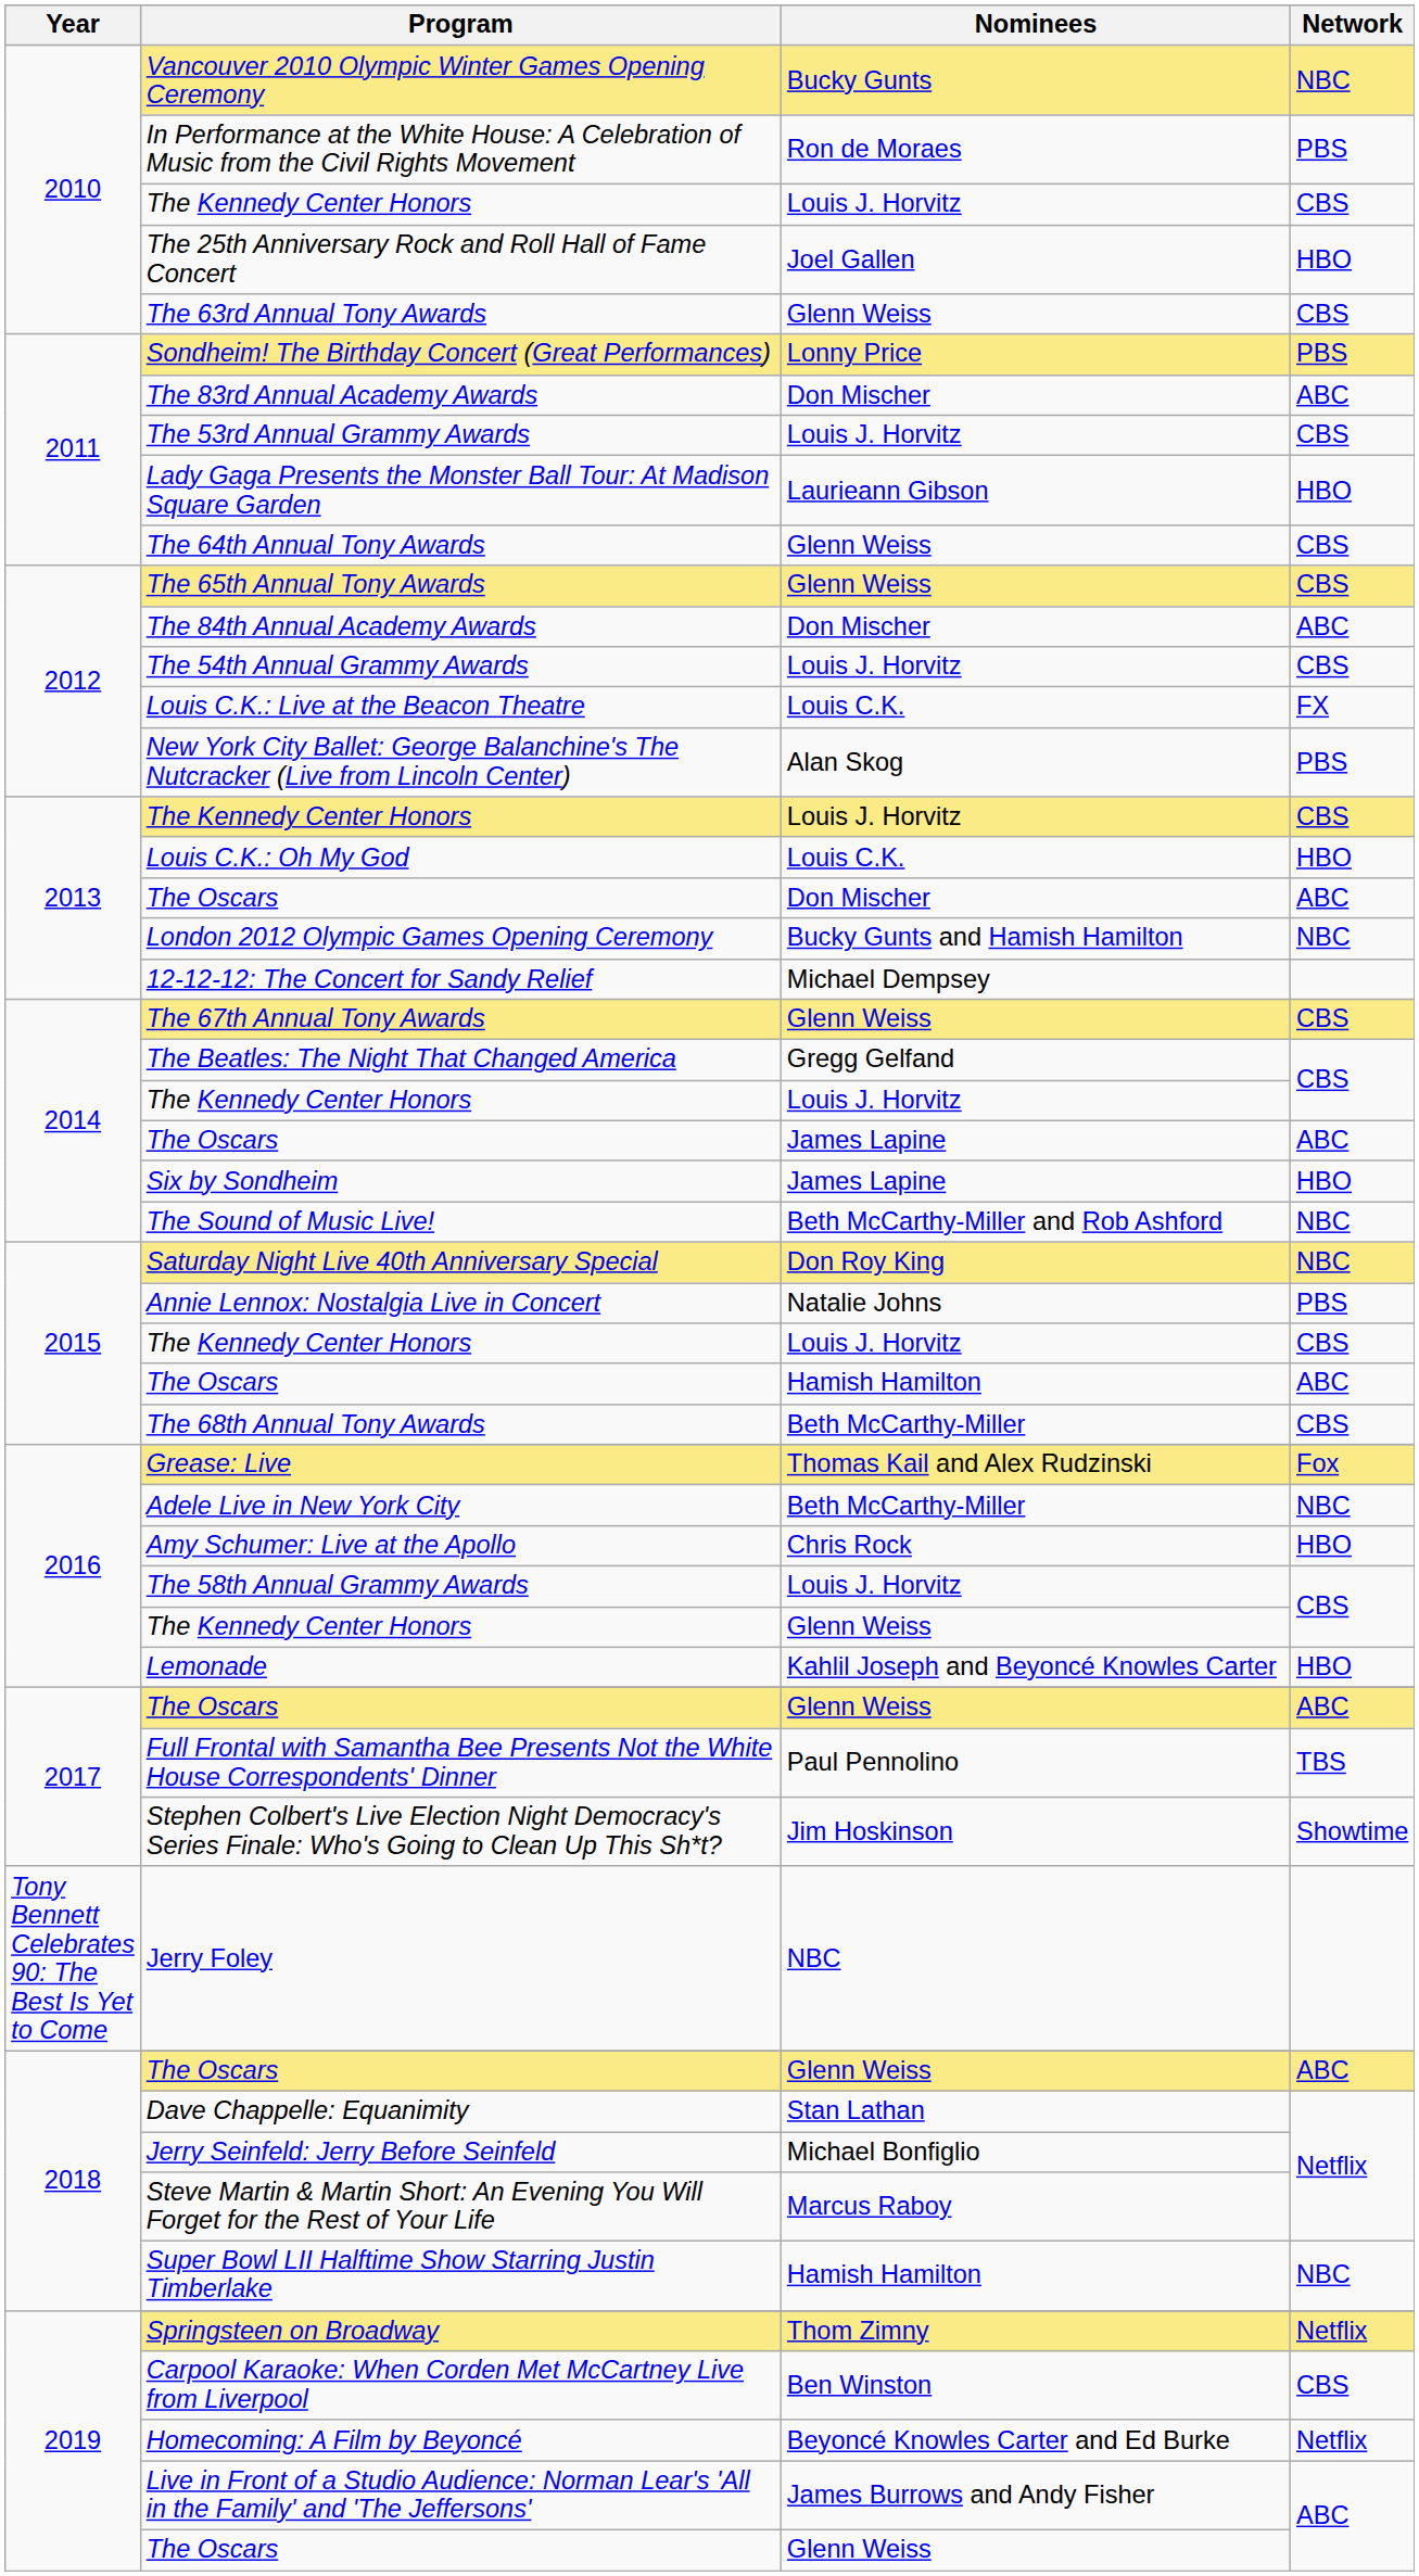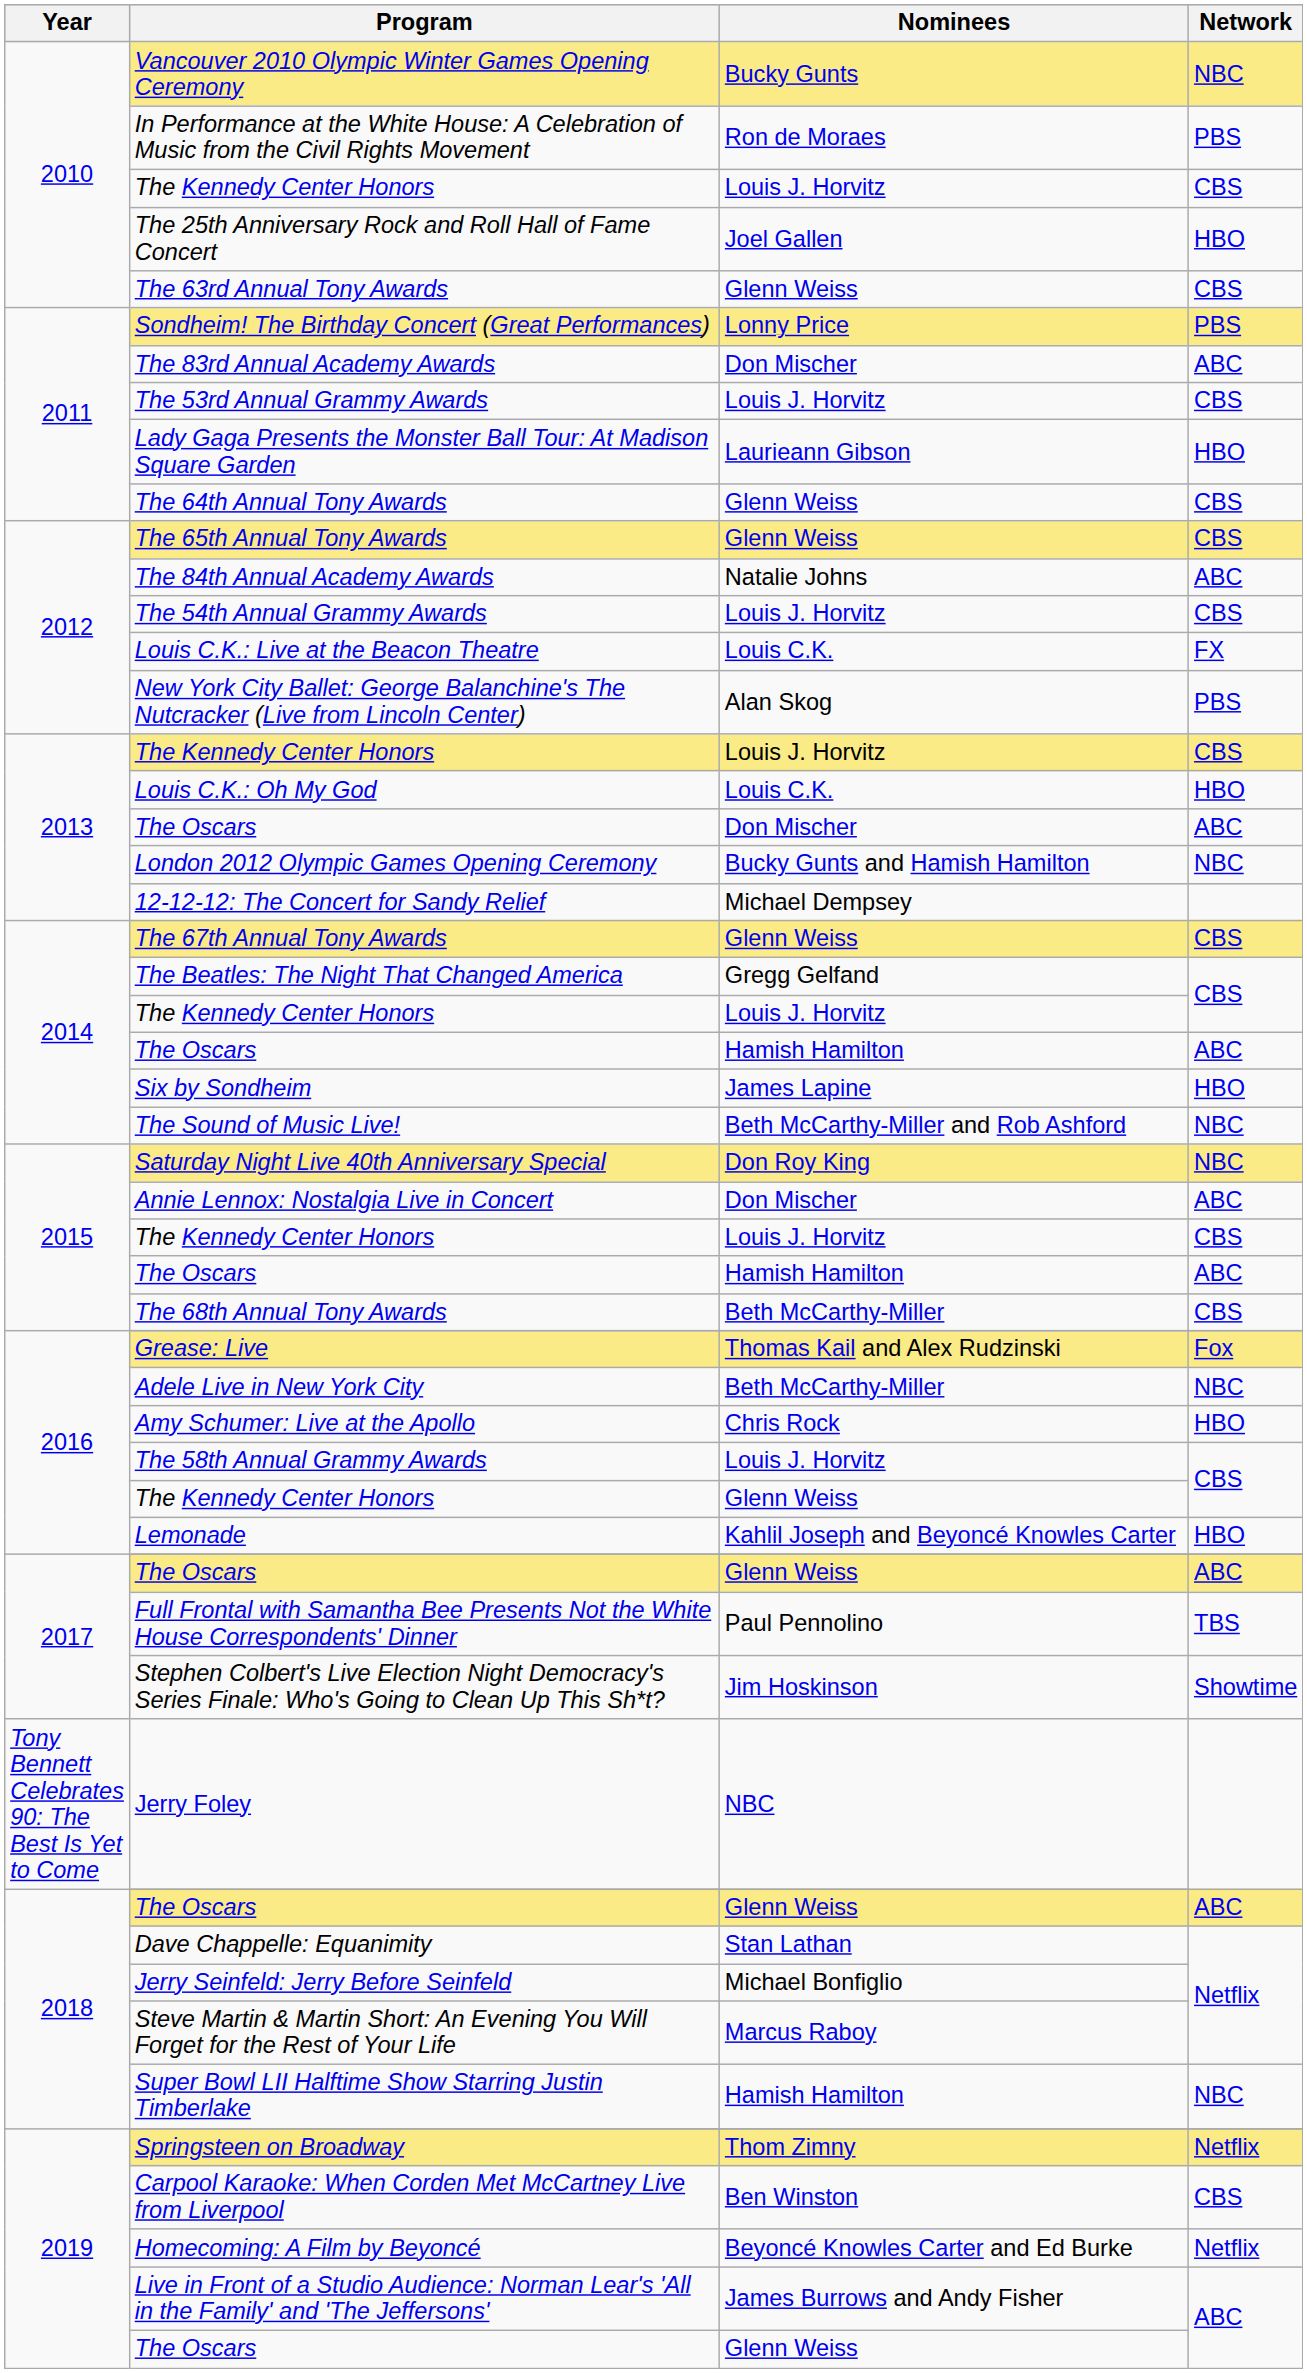 <table class="wikitable" style="width:100%">
 <tr bgcolor="#bebebe">
 <th width="5%">Year</th>
 <th width="50%">Program</th>
 <th width="40%">Nominees</th>
 <th width="5%">Network</th>
 </tr>
 <tr>
 <td rowspan="5" align=center><a href='#'>2010</a><br></td>
 <td style="background:#FAEB86;"><em><a href='#'>Vancouver 2010 Olympic Winter Games Opening Ceremony</a></em></td>
 <td style="background:#FAEB86;"><a href='#'>Bucky Gunts</a></td>
 <td style="background:#FAEB86;"><a href='#'>NBC</a></td>
 </tr>
 <tr>
 <td><em>In Performance at the White House: A Celebration of Music from the Civil Rights Movement</em></td>
 <td><a href='#'>Ron de Moraes</a></td>
 <td><a href='#'>PBS</a></td>
 </tr>
 <tr>
 <td><em>The <a href='#'>Kennedy Center Honors</a></em></td>
 <td><a href='#'>Louis J. Horvitz</a></td>
 <td><a href='#'>CBS</a></td>
 </tr>
 <tr>
 <td><em>The 25th Anniversary Rock and Roll Hall of Fame Concert</em></td>
 <td><a href='#'>Joel Gallen</a></td>
 <td><a href='#'>HBO</a></td>
 </tr>
 <tr>
 <td><em><a href='#'>The 63rd Annual Tony Awards</a></em></td>
 <td><a href='#'>Glenn Weiss</a></td>
 <td><a href='#'>CBS</a></td>
 </tr>
 <tr>
 <td rowspan="5" align=center><a href='#'>2011</a><br></td>
 <td style="background:#FAEB86;"><em><a href='#'>Sondheim! The Birthday Concert</a> (<a href='#'>Great Performances</a>)</em></td>
 <td style="background:#FAEB86;"><a href='#'>Lonny Price</a></td>
 <td style="background:#FAEB86;"><a href='#'>PBS</a></td>
 </tr>
 <tr>
 <td><em><a href='#'>The 83rd Annual Academy Awards</a></em></td>
 <td><a href='#'>Don Mischer</a></td>
 <td><a href='#'>ABC</a></td>
 </tr>
 <tr>
 <td><em><a href='#'>The 53rd Annual Grammy Awards</a></em></td>
 <td><a href='#'>Louis J. Horvitz</a></td>
 <td><a href='#'>CBS</a></td>
 </tr>
 <tr>
 <td><em><a href='#'>Lady Gaga Presents the Monster Ball Tour: At Madison Square Garden</a></em></td>
 <td><a href='#'>Laurieann Gibson</a></td>
 <td><a href='#'>HBO</a></td>
 </tr>
 <tr>
 <td><em><a href='#'>The 64th Annual Tony Awards</a></em></td>
 <td><a href='#'>Glenn Weiss</a></td>
 <td><a href='#'>CBS</a></td>
 </tr>
 <tr>
 <td rowspan="5" align=center><a href='#'>2012</a><br></td>
 <td style="background:#FAEB86;"><em><a href='#'>The 65th Annual Tony Awards</a></em></td>
 <td style="background:#FAEB86;"><a href='#'>Glenn Weiss</a></td>
 <td style="background:#FAEB86;"><a href='#'>CBS</a></td>
 </tr>
 <tr>
 <td><em><a href='#'>The 84th Annual Academy Awards</a></em></td>
-<td><a href='#'>Don Mischer</a></td>
+<td>Natalie Johns</td>
 <td><a href='#'>ABC</a></td>
 </tr>
 <tr>
 <td><em><a href='#'>The 54th Annual Grammy Awards</a></em></td>
 <td><a href='#'>Louis J. Horvitz</a></td>
 <td><a href='#'>CBS</a></td>
 </tr>
 <tr>
 <td><em><a href='#'>Louis C.K.: Live at the Beacon Theatre</a></em></td>
 <td><a href='#'>Louis C.K.</a></td>
 <td><a href='#'>FX</a></td>
 </tr>
 <tr>
 <td><em><a href='#'>New York City Ballet: George Balanchine's The Nutcracker</a> (<a href='#'>Live from Lincoln Center</a>)</em></td>
 <td>Alan Skog</td>
 <td><a href='#'>PBS</a></td>
 </tr>
 <tr>
 <td rowspan="5" align=center><a href='#'>2013</a><br></td>
 <td style="background:#FAEB86;"><em><a href='#'>The Kennedy Center Honors</a></em></td>
 <td style="background:#FAEB86;">Louis J. Horvitz</td>
 <td style="background:#FAEB86;"><a href='#'>CBS</a></td>
 </tr>
 <tr>
 <td><em><a href='#'>Louis C.K.: Oh My God</a></em></td>
 <td><a href='#'>Louis C.K.</a></td>
 <td><a href='#'>HBO</a></td>
 </tr>
 <tr>
 <td><em><a href='#'>The Oscars</a></em></td>
 <td><a href='#'>Don Mischer</a></td>
 <td><a href='#'>ABC</a></td>
 </tr>
 <tr>
 <td><em><a href='#'>London 2012 Olympic Games Opening Ceremony</a></em></td>
 <td><a href='#'>Bucky Gunts</a> and <a href='#'>Hamish Hamilton</a></td>
 <td><a href='#'>NBC</a></td>
 </tr>
 <tr>
 <td><em><a href='#'>12-12-12: The Concert for Sandy Relief</a></em></td>
 <td>Michael Dempsey</td>
 <td></td>
 </tr>
 <tr>
 <td rowspan="6" align=center><a href='#'>2014</a><br></td>
 <td style="background:#FAEB86;"><em><a href='#'>The 67th Annual Tony Awards</a></em></td>
 <td style="background:#FAEB86;"><a href='#'>Glenn Weiss</a></td>
 <td style="background:#FAEB86;"><a href='#'>CBS</a></td>
 </tr>
 <tr>
 <td><em><a href='#'>The Beatles: The Night That Changed America</a></em></td>
 <td>Gregg Gelfand</td>
 <td rowspan=2><a href='#'>CBS</a></td>
 </tr>
 <tr>
 <td><em>The <a href='#'>Kennedy Center Honors</a></em></td>
 <td><a href='#'>Louis J. Horvitz</a></td>
 </tr>
 <tr>
 <td><em><a href='#'>The Oscars</a></em></td>
-<td><a href='#'>James Lapine</a></td>
+<td><a href='#'>Hamish Hamilton</a></td>
 <td><a href='#'>ABC</a></td>
 </tr>
 <tr>
 <td><em><a href='#'>Six by Sondheim</a></em></td>
 <td><a href='#'>James Lapine</a></td>
 <td><a href='#'>HBO</a></td>
 </tr>
 <tr>
 <td><em><a href='#'>The Sound of Music Live!</a></em></td>
 <td><a href='#'>Beth McCarthy-Miller</a> and <a href='#'>Rob Ashford</a></td>
 <td><a href='#'>NBC</a></td>
 </tr>
 <tr>
 <td rowspan="5" align=center><a href='#'>2015</a><br></td>
 <td style="background:#FAEB86;"><em><a href='#'>Saturday Night Live 40th Anniversary Special</a></em></td>
 <td style="background:#FAEB86;"><a href='#'>Don Roy King</a></td>
 <td style="background:#FAEB86;"><a href='#'>NBC</a></td>
 </tr>
 <tr>
 <td><em><a href='#'>Annie Lennox: Nostalgia Live in Concert</a></em></td>
-<td>Natalie Johns</td>
-<td><a href='#'>PBS</a></td>
+<td><a href='#'>Don Mischer</a></td>
+<td><a href='#'>ABC</a></td>
 </tr>
 <tr>
 <td><em>The <a href='#'>Kennedy Center Honors</a></em></td>
 <td><a href='#'>Louis J. Horvitz</a></td>
 <td><a href='#'>CBS</a></td>
 </tr>
 <tr>
 <td><em><a href='#'>The Oscars</a></em></td>
 <td><a href='#'>Hamish Hamilton</a></td>
 <td><a href='#'>ABC</a></td>
 </tr>
 <tr>
 <td><em><a href='#'>The 68th Annual Tony Awards</a></em></td>
 <td><a href='#'>Beth McCarthy-Miller</a></td>
 <td><a href='#'>CBS</a></td>
 </tr>
 <tr>
 <td rowspan="7" align=center><a href='#'>2016</a><br></td>
 </tr>
 <tr style="background:#FAEB86;">
 <td><em><a href='#'>Grease: Live</a></em></td>
 <td><a href='#'>Thomas Kail</a> and Alex Rudzinski</td>
 <td><a href='#'>Fox</a></td>
 </tr>
 <tr>
 <td><em><a href='#'>Adele Live in New York City</a></em></td>
 <td><a href='#'>Beth McCarthy-Miller</a></td>
 <td><a href='#'>NBC</a></td>
 </tr>
 <tr>
 <td><em><a href='#'>Amy Schumer: Live at the Apollo</a></em></td>
 <td><a href='#'>Chris Rock</a></td>
 <td><a href='#'>HBO</a></td>
 </tr>
 <tr>
 <td><em><a href='#'>The 58th Annual Grammy Awards</a></em></td>
 <td><a href='#'>Louis J. Horvitz</a></td>
 <td rowspan="2"><a href='#'>CBS</a></td>
 </tr>
 <tr>
 <td><em>The <a href='#'>Kennedy Center Honors</a></em></td>
 <td><a href='#'>Glenn Weiss</a></td>
 </tr>
 <tr>
 <td><em><a href='#'>Lemonade</a></em></td>
 <td><a href='#'>Kahlil Joseph</a> and <a href='#'>Beyoncé Knowles Carter</a></td>
 <td><a href='#'>HBO</a></td>
 </tr>
 <tr>
 <td rowspan="5" align=center><a href='#'>2017</a><br></td>
 </tr>
 <tr>
 </tr>
 <tr style="background:#FAEB86;">
 <td><em><a href='#'>The Oscars</a></em></td>
 <td><a href='#'>Glenn Weiss</a></td>
 <td><a href='#'>ABC</a></td>
 </tr>
 <tr>
 <td><em><a href='#'>Full Frontal with Samantha Bee Presents Not the White House Correspondents' Dinner</a></em></td>
 <td>Paul Pennolino</td>
 <td><a href='#'>TBS</a></td>
 </tr>
 <tr>
 <td><em>Stephen Colbert's Live Election Night Democracy's Series Finale: Who's Going to Clean Up This Sh*t?</em></td>
 <td><a href='#'>Jim Hoskinson</a></td>
 <td><a href='#'>Showtime</a></td>
 </tr>
 <tr>
 <td><em><a href='#'>Tony Bennett Celebrates 90: The Best Is Yet to Come</a></em></td>
 <td><a href='#'>Jerry Foley</a></td>
 <td><a href='#'>NBC</a></td>
 </tr>
 <tr>
 <td rowspan="6" align=center><a href='#'>2018</a><br></td>
 </tr>
 <tr style="background:#FAEB86;">
 <td><em><a href='#'>The Oscars</a></em></td>
 <td><a href='#'>Glenn Weiss</a></td>
 <td><a href='#'>ABC</a></td>
 </tr>
 <tr>
 <td><em>Dave Chappelle: Equanimity</em></td>
 <td><a href='#'>Stan Lathan</a></td>
 <td rowspan="3"><a href='#'>Netflix</a></td>
 </tr>
 <tr>
 <td><em><a href='#'>Jerry Seinfeld: Jerry Before Seinfeld</a></em></td>
 <td>Michael Bonfiglio</td>
 </tr>
 <tr>
 <td><em>Steve Martin & Martin Short: An Evening You Will Forget for the Rest of Your Life</em></td>
 <td><a href='#'>Marcus Raboy</a></td>
 </tr>
 <tr>
 <td><em><a href='#'>Super Bowl LII Halftime Show Starring Justin Timberlake</a></em></td>
 <td><a href='#'>Hamish Hamilton</a></td>
 <td><a href='#'>NBC</a></td>
 </tr>
 <tr>
 <td rowspan="6" align=center><a href='#'>2019</a><br></td>
 </tr>
 <tr style="background:#FAEB86;">
 <td><em><a href='#'>Springsteen on Broadway</a></em></td>
 <td><a href='#'>Thom Zimny</a></td>
 <td><a href='#'>Netflix</a></td>
 </tr>
 <tr>
 <td><em><a href='#'>Carpool Karaoke: When Corden Met McCartney Live from Liverpool</a></em></td>
 <td><a href='#'>Ben Winston</a></td>
 <td><a href='#'>CBS</a></td>
 </tr>
 <tr>
 <td><em><a href='#'>Homecoming: A Film by Beyoncé</a></em></td>
 <td><a href='#'>Beyoncé Knowles Carter</a> and Ed Burke</td>
 <td><a href='#'>Netflix</a></td>
 </tr>
 <tr>
 <td><em><a href='#'>Live in Front of a Studio Audience: Norman Lear's 'All in the Family' and 'The Jeffersons'</a></em></td>
 <td><a href='#'>James Burrows</a> and Andy Fisher</td>
 <td rowspan=2><a href='#'>ABC</a></td>
 </tr>
 <tr>
 <td><em><a href='#'>The Oscars</a></em></td>
 <td><a href='#'>Glenn Weiss</a></td>
 </tr>
 </table>
